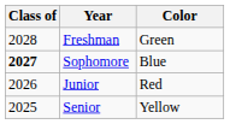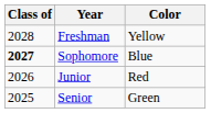 <table class="wikitable">
 <tr>
 <th scope="col" style="width: 25%;">Class of</th>
 <th scope="col" style="width: 35%;">Year</th>
 <th scope="col" style="width: 40%;">Color</th>
 </tr>
 <tr>
 <td>2028</td>
 <td><a href='#'>Freshman</a></td>
-<td> Green</td>
+<td> Yellow</td>
 </tr>
 <tr>
 <td><strong>2027</strong></td>
 <td><a href='#'>Sophomore</a></td>
 <td> Blue</td>
 </tr>
 <tr>
 <td>2026</td>
 <td><a href='#'>Junior</a></td>
 <td> Red</td>
 </tr>
 <tr>
 <td>2025</td>
 <td><a href='#'>Senior</a></td>
-<td> Yellow</td>
+<td> Green</td>
 </tr>
 </table>
